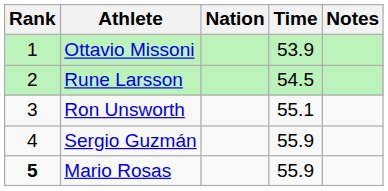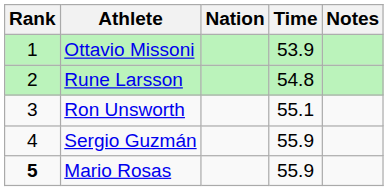 <table class="wikitable sortable" style="text-align:center">
 <tr>
 <th>Rank</th>
 <th>Athlete</th>
 <th>Nation</th>
 <th>Time</th>
 <th>Notes</th>
 </tr>
 <tr bgcolor=#bbf3bb>
 <td>1</td>
 <td align=left><a href='#'>Ottavio Missoni</a></td>
 <td align=left></td>
 <td>53.9</td>
 <td></td>
 </tr>
 <tr bgcolor=#bbf3bb>
 <td>2</td>
 <td align=left><a href='#'>Rune Larsson</a></td>
 <td align=left></td>
-<td>54.5</td>
+<td>54.8</td>
 <td></td>
 </tr>
 <tr>
 <td>3</td>
 <td align=left><a href='#'>Ron Unsworth</a></td>
 <td align=left></td>
 <td>55.1</td>
 <td></td>
 </tr>
 <tr>
 <td>4</td>
 <td align=left><a href='#'>Sergio Guzmán</a></td>
 <td align=left></td>
 <td>55.9</td>
 <td></td>
 </tr>
 <tr>
 <td><strong>5</strong></td>
 <td align=left><a href='#'>Mario Rosas</a></td>
 <td align=left></td>
 <td>55.9</td>
 <td></td>
 </tr>
 </table>
